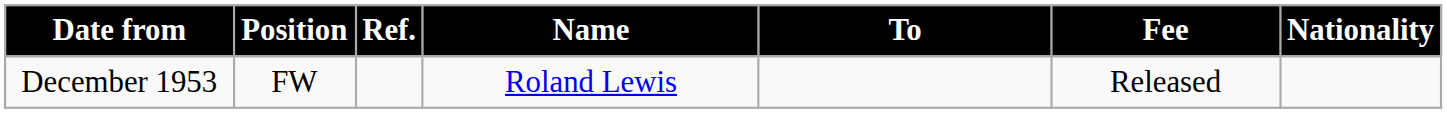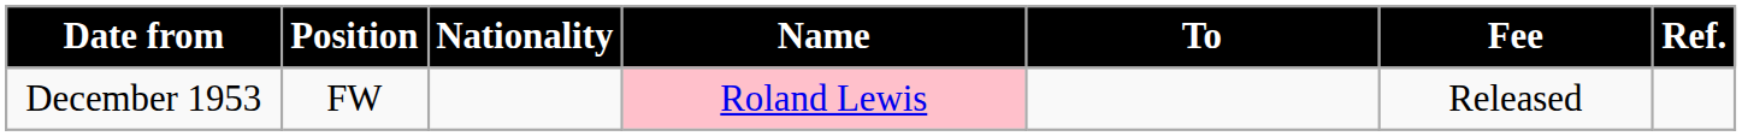 <table class="wikitable" style="text-align:center; font-size:90%; ">
 <tr>
 <th style="background:#000000; color:white; width:100px;">Date from</th>
 <th style="background:#000000; color:white; width:50px;">Position</th>
-<th style="background:#000000; color:white; width:25px;">Ref.</th>
+<th style="background:#000000; color:white; width:50px;">Nationality</th>
 <th style="background:#000000; color:white; width:150px;">Name</th>
 <th style="background:#000000; color:white; width:130px;">To</th>
 <th style="background:#000000; color:white; width:100px;">Fee</th>
-<th style="background:#000000; color:white; width:50px;">Nationality</th>
+<th style="background:#000000; color:white; width:25px;">Ref.</th>
 </tr>
 <tr>
 <td>December 1953</td>
 <td>FW</td>
 <td></td>
-<td><a href='#'>Roland Lewis</a></td>
+<td style="background: pink;"><a href='#'>Roland Lewis</a></td>
 <td></td>
 <td>Released</td>
 <td></td>
 </tr>
 </table>
